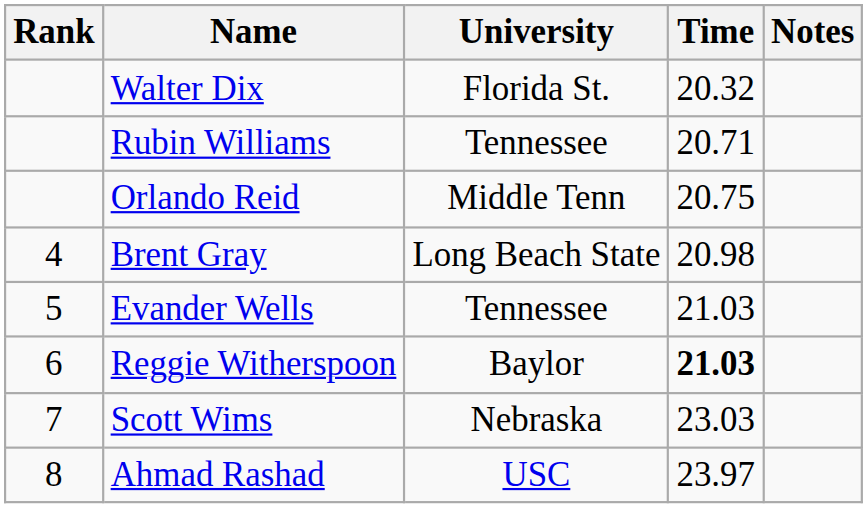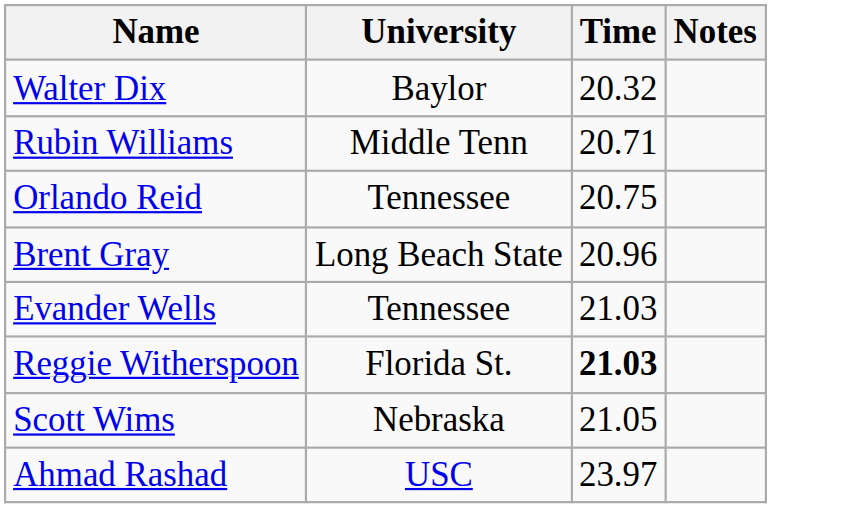 <table class="wikitable sortable" style="text-align:center">
 <tr>
-<th>Rank</th>
 <th>Name</th>
 <th>University</th>
 <th>Time</th>
 <th>Notes</th>
 </tr>
 <tr>
-<td></td>
 <td align=left><a href='#'>Walter Dix</a></td>
-<td>Florida St.</td>
+<td>Baylor</td>
 <td>20.32</td>
 <td></td>
 </tr>
 <tr>
-<td></td>
 <td align=left><a href='#'>Rubin Williams</a></td>
-<td>Tennessee</td>
+<td>Middle Tenn</td>
 <td>20.71</td>
 <td></td>
 </tr>
 <tr>
-<td></td>
 <td align=left><a href='#'>Orlando Reid</a></td>
-<td>Middle Tenn</td>
+<td>Tennessee</td>
 <td>20.75</td>
 <td></td>
 </tr>
 <tr>
-<td>4</td>
 <td align=left><a href='#'>Brent Gray</a></td>
 <td>Long Beach State</td>
-<td>20.98</td>
+<td>20.96</td>
 <td></td>
 </tr>
 <tr>
-<td>5</td>
 <td align=left><a href='#'>Evander Wells</a></td>
 <td>Tennessee</td>
 <td>21.03</td>
 <td></td>
 </tr>
 <tr>
-<td>6</td>
 <td align=left><a href='#'>Reggie Witherspoon</a></td>
-<td>Baylor</td>
+<td>Florida St.</td>
 <td><strong>21.03</strong></td>
 <td></td>
 </tr>
 <tr>
-<td>7</td>
 <td align=left><a href='#'>Scott Wims</a></td>
 <td>Nebraska</td>
-<td>23.03</td>
+<td>21.05</td>
 <td></td>
 </tr>
 <tr>
-<td>8</td>
 <td align=left><a href='#'>Ahmad Rashad</a></td>
 <td><a href='#'>USC</a></td>
 <td>23.97</td>
 <td></td>
 </tr>
 </table>
